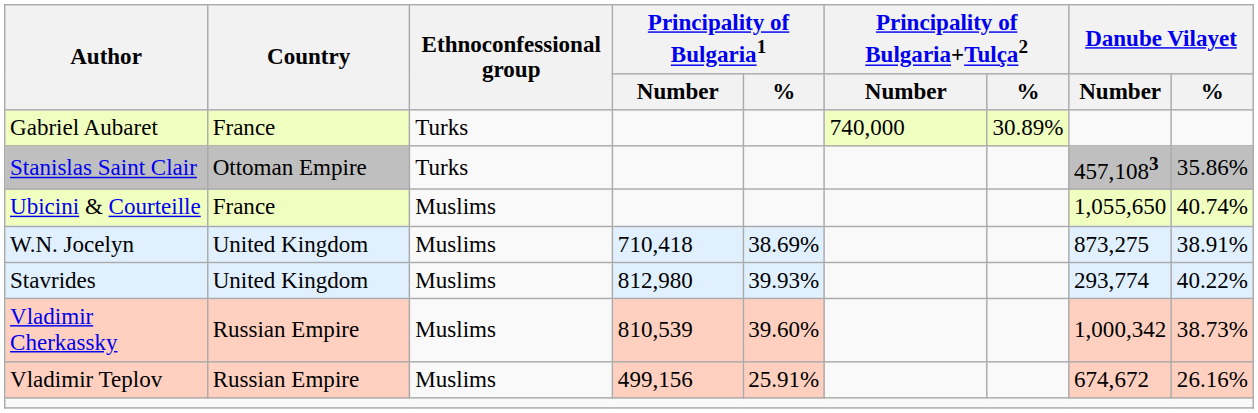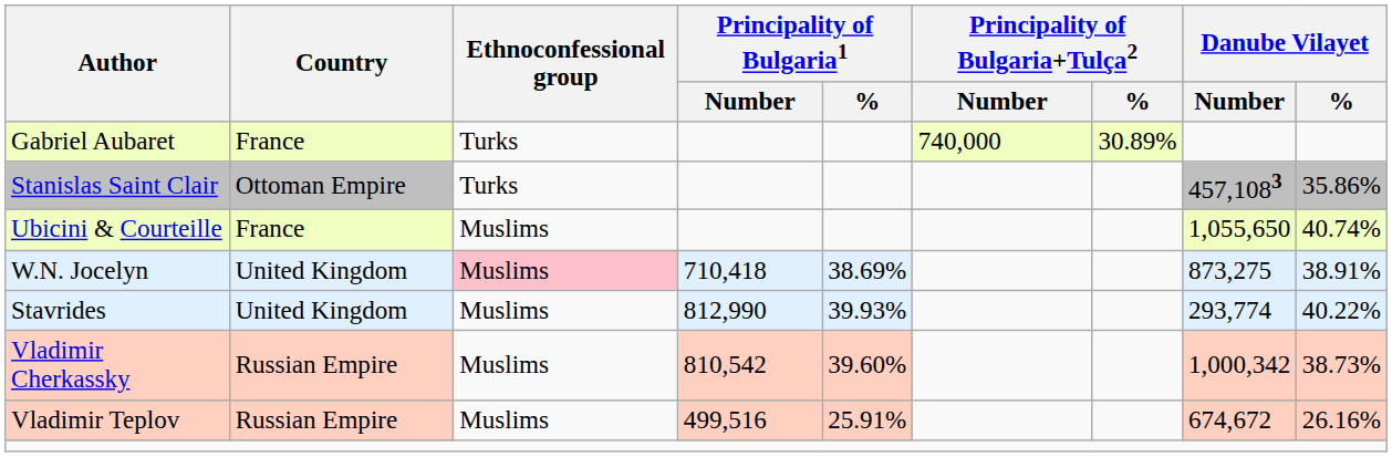 <table class="wikitable sortable">
 <tr>
 <th rowspan="2" style="width:100pt;">Author</th>
 <th rowspan="2" style="width:100pt;">Country</th>
 <th rowspan="2" style="width:100pt;">Ethnoconfessional group</th>
 <th style="text-align:center;" colspan="2" style="width:150pt;"><a href='#'>Principality of Bulgaria</a><sup><strong>1</strong></sup></th>
 <th style="text-align:center;" colspan="2" style="width:150pt;"><a href='#'>Principality of Bulgaria</a>+<a href='#'>Tulça</a><sup><strong>2</strong></sup></th>
 <th style="text-align:center;" colspan="2" style="width:150pt;"><a href='#'>Danube Vilayet</a></th>
 </tr>
 <tr>
 <th>Number</th>
 <th style="width:10pt;">%</th>
 <th>Number</th>
 <th style="width:10pt;">%</th>
 <th>Number</th>
 <th style="width:10pt;">%</th>
 </tr>
 <tr>
 <td style="background:#F0FFC0;">Gabriel Aubaret</td>
 <td style="background:#F0FFC0;">France</td>
 <td>Turks</td>
 <td></td>
 <td></td>
 <td style="background:#F0FFC0;">740,000</td>
 <td style="background:#F0FFC0;">30.89%</td>
 <td></td>
 <td></td>
 </tr>
 <tr>
 <td style="background:#BFBFBF;"><a href='#'>Stanislas Saint Clair</a></td>
 <td style="background:#BFBFBF;">Ottoman Empire</td>
 <td>Turks</td>
 <td></td>
 <td></td>
 <td></td>
 <td></td>
 <td style="background:#BFBFBF;">457,108<sup><strong>3</strong></sup></td>
 <td style="background:#BFBFBF;">35.86%</td>
 </tr>
 <tr>
 <td style="background:#F0FFC0;"><a href='#'>Ubicini</a> & <a href='#'>Courteille</a></td>
 <td style="background:#F0FFC0;">France</td>
 <td>Muslims</td>
 <td></td>
 <td></td>
 <td></td>
 <td></td>
 <td style="background:#F0FFC0;">1,055,650</td>
 <td style="background:#F0FFC0;">40.74%</td>
 </tr>
 <tr>
 <td style="background:#E0F0FF;">W.N. Jocelyn</td>
 <td style="background:#E0F0FF;">United Kingdom</td>
-<td>Muslims</td>
+<td style="background: pink;">Muslims</td>
 <td style="background:#E0F0FF;">710,418</td>
 <td style="background:#E0F0FF;">38.69%</td>
 <td></td>
 <td></td>
 <td style="background:#E0F0FF;">873,275</td>
 <td style="background:#E0F0FF;">38.91%</td>
 </tr>
 <tr>
 <td style="background:#E0F0FF;">Stavrides</td>
 <td style="background:#E0F0FF;">United Kingdom</td>
 <td>Muslims</td>
-<td style="background:#E0F0FF;">812,980</td>
+<td style="background:#E0F0FF;">812,990</td>
 <td style="background:#E0F0FF;">39.93%</td>
 <td></td>
 <td></td>
 <td style="background:#E0F0FF;">293,774</td>
 <td style="background:#E0F0FF;">40.22%</td>
 </tr>
 <tr>
 <td style="background:#FFD0C0;"><a href='#'>Vladimir Cherkassky</a></td>
 <td style="background:#FFD0C0;">Russian Empire</td>
 <td>Muslims</td>
-<td style="background:#FFD0C0;">810,539</td>
+<td style="background:#FFD0C0;">810,542</td>
 <td style="background:#FFD0C0;">39.60%</td>
 <td></td>
 <td></td>
 <td style="background:#FFD0C0;">1,000,342</td>
 <td style="background:#FFD0C0;">38.73%</td>
 </tr>
 <tr>
 <td style="background:#FFD0C0;">Vladimir Teplov</td>
 <td style="background:#FFD0C0;">Russian Empire</td>
 <td>Muslims</td>
-<td style="background:#FFD0C0;">499,156</td>
+<td style="background:#FFD0C0;">499,516</td>
 <td style="background:#FFD0C0;">25.91%</td>
 <td></td>
 <td></td>
 <td style="background:#FFD0C0;">674,672</td>
 <td style="background:#FFD0C0;">26.16%</td>
 </tr>
 <tr>
 <td colspan="11"></td>
 </tr>
 </table>
